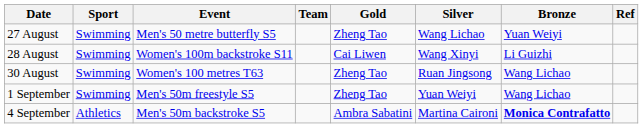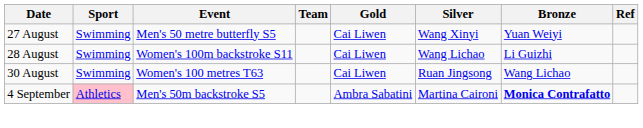 <table class="wikitable sortable">
 <tr>
 <th>Date</th>
 <th>Sport</th>
 <th>Event</th>
 <th>Team</th>
 <th>Gold</th>
 <th>Silver</th>
 <th>Bronze</th>
 <th>Ref</th>
 </tr>
 <tr>
 <td>27 August</td>
 <td><a href='#'>Swimming</a></td>
 <td><a href='#'>Men's 50 metre butterfly S5</a></td>
 <td></td>
-<td><a href='#'>Zheng Tao</a></td>
-<td><a href='#'>Wang Lichao</a></td>
+<td><a href='#'>Cai Liwen</a></td>
+<td><a href='#'>Wang Xinyi</a></td>
 <td><a href='#'>Yuan Weiyi</a></td>
 <td></td>
 </tr>
 <tr>
 <td>28 August</td>
 <td><a href='#'>Swimming</a></td>
 <td><a href='#'>Women's 100m backstroke S11</a></td>
 <td></td>
 <td><a href='#'>Cai Liwen</a></td>
-<td><a href='#'>Wang Xinyi</a></td>
+<td><a href='#'>Wang Lichao</a></td>
 <td><a href='#'>Li Guizhi</a></td>
 <td></td>
 </tr>
 <tr>
 <td>30 August</td>
 <td><a href='#'>Swimming</a></td>
 <td><a href='#'>Women's 100 metres T63</a></td>
 <td></td>
-<td><a href='#'>Zheng Tao</a></td>
+<td><a href='#'>Cai Liwen</a></td>
 <td><a href='#'>Ruan Jingsong</a></td>
 <td><a href='#'>Wang Lichao</a></td>
 <td></td>
 </tr>
 <tr>
-<td>1 September</td>
-<td><a href='#'>Swimming</a></td>
-<td><a href='#'>Men's 50m freestyle S5</a></td>
-<td></td>
-<td><a href='#'>Zheng Tao</a></td>
-<td><a href='#'>Yuan Weiyi</a></td>
-<td><a href='#'>Wang Lichao</a></td>
-<td></td>
-</tr>
-<tr>
 <td>4 September</td>
-<td><a href='#'>Athletics</a></td>
+<td style="background: pink;"><a href='#'>Athletics</a></td>
 <td><a href='#'>Men's 50m backstroke S5</a></td>
 <td></td>
 <td><a href='#'>Ambra Sabatini</a></td>
 <td><a href='#'>Martina Caironi</a></td>
 <td><strong><a href='#'>Monica Contrafatto</a></strong></td>
 <td></td>
 </tr>
 </table>
